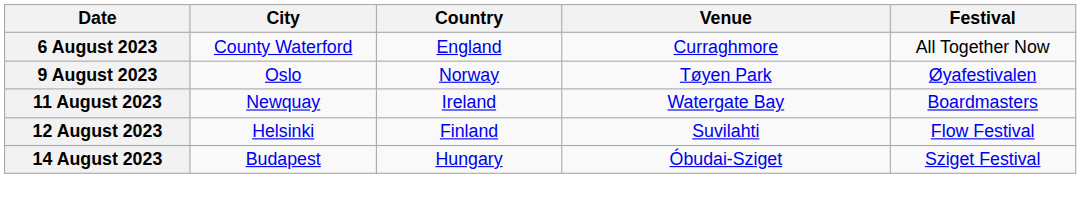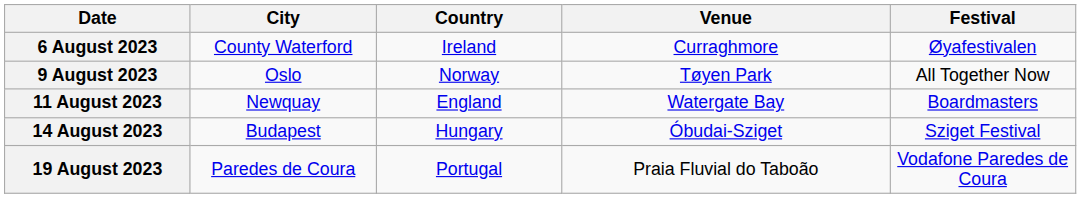 <table class="wikitable plainrowheaders" style="text-align:center;">
 <tr>
 <th scope="col" style="width:10em;">Date</th>
 <th scope="col" style="width:10em;">City</th>
 <th scope="col" style="width:10em;">Country</th>
 <th scope="col" style="width:18em;">Venue</th>
 <th scope="col" style="width:10em;">Festival</th>
 </tr>
 <tr>
 <th scope="row" style="text-align:center;">6 August 2023</th>
 <td><a href='#'>County Waterford</a></td>
-<td rowspan="1"><a href='#'>England</a></td>
+<td rowspan="1"><a href='#'>Ireland</a></td>
 <td><a href='#'>Curraghmore</a></td>
-<td>All Together Now</td>
+<td><a href='#'>Øyafestivalen</a></td>
 </tr>
 <tr>
 <th scope="row" style="text-align:center;">9 August 2023</th>
 <td><a href='#'>Oslo</a></td>
 <td rowspan="1"><a href='#'>Norway</a></td>
 <td><a href='#'>Tøyen Park</a></td>
-<td><a href='#'>Øyafestivalen</a></td>
+<td>All Together Now</td>
 </tr>
 <tr>
 <th scope="row" style="text-align:center;">11 August 2023</th>
 <td><a href='#'>Newquay</a></td>
-<td rowspan="1"><a href='#'>Ireland</a></td>
+<td rowspan="1"><a href='#'>England</a></td>
 <td><a href='#'>Watergate Bay</a></td>
 <td><a href='#'>Boardmasters</a></td>
-</tr>
-<tr>
-<th scope="row" style="text-align:center;">12 August 2023</th>
-<td><a href='#'>Helsinki</a></td>
-<td rowspan="1"><a href='#'>Finland</a></td>
-<td><a href='#'>Suvilahti</a></td>
-<td><a href='#'>Flow Festival</a></td>
 </tr>
 <tr>
 <th scope="row" style="text-align:center;">14 August 2023</th>
 <td><a href='#'>Budapest</a></td>
 <td rowspan="1"><a href='#'>Hungary</a></td>
 <td><a href='#'>Óbudai-Sziget</a></td>
 <td><a href='#'>Sziget Festival</a></td>
 </tr>
+<tr>
+<th scope="row" style="text-align:center;">19 August 2023</th>
+<td><a href='#'>Paredes de Coura</a></td>
+<td rowspan="1"><a href='#'>Portugal</a></td>
+<td>Praia Fluvial do Taboão</td>
+<td><a href='#'>Vodafone Paredes de Coura</a></td>
+</tr>
 </table>
